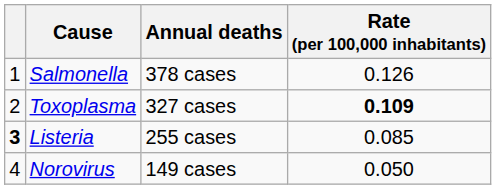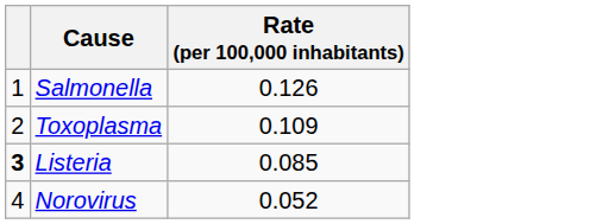 <table class="wikitable" style="font-size:95%;">
 <tr>
 <th></th>
 <th>Cause</th>
-<th>Annual deaths</th>
 <th>Rate<br><small>(per 100,000 inhabitants)</small></th>
 </tr>
 <tr>
 <td>1</td>
 <td><em><a href='#'>Salmonella</a></em></td>
-<td>378 cases</td>
 <td align="center">0.126</td>
 </tr>
 <tr>
 <td>2</td>
 <td><em><a href='#'>Toxoplasma</a></em></td>
-<td>327 cases</td>
-<td align="center"><strong>0.109</strong></td>
+<td align="center">0.109</td>
 </tr>
 <tr>
 <td><strong>3</strong></td>
 <td><em><a href='#'>Listeria</a></em></td>
-<td>255 cases</td>
 <td align="center">0.085</td>
 </tr>
 <tr>
 <td>4</td>
 <td><em><a href='#'>Norovirus</a></em></td>
-<td>149 cases</td>
-<td align="center">0.050</td>
+<td align="center">0.052</td>
 </tr>
 </table>
